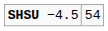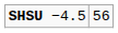 <table class="wikitable">
 <tr align="center">
 </tr>
 <tr align="center">
 <td><strong>SHSU</strong> −4.5</td>
-<td>54</td>
+<td>56</td>
 </tr>
 </table>
